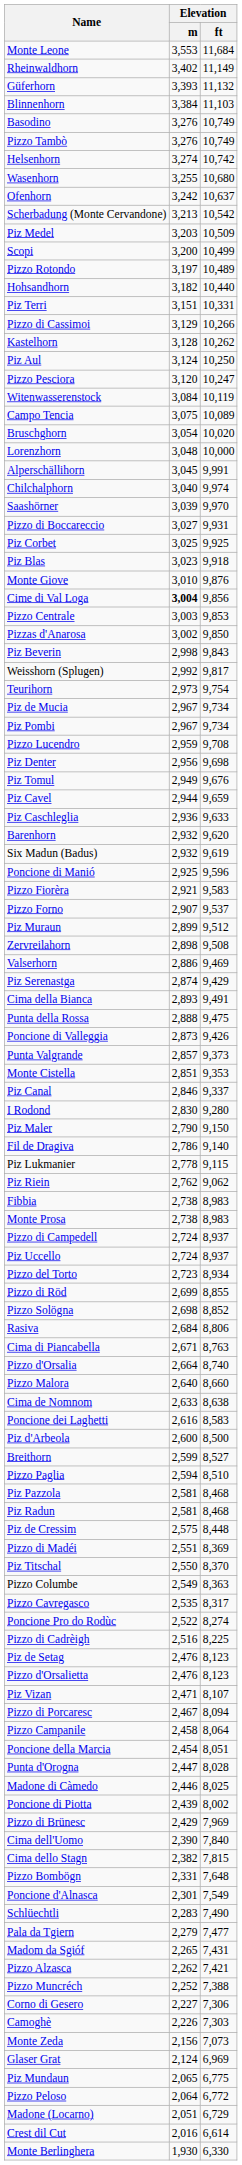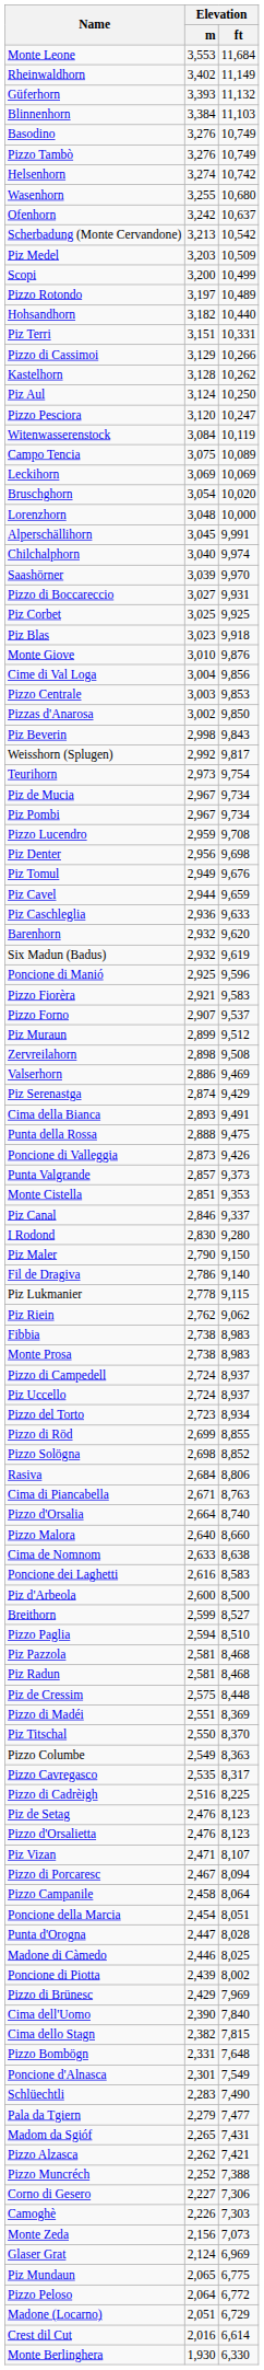 <table class="wikitable sortable">
 <tr>
 <th rowspan=2>Name</th>
 <th colspan=2>Elevation</th>
 </tr>
 <tr>
 <th style="text-align:Right;">m</th>
 <th>ft</th>
 </tr>
 <tr>
 <td><a href='#'>Monte Leone</a></td>
 <td>3,553</td>
 <td>11,684</td>
 </tr>
 <tr>
 <td><a href='#'>Rheinwaldhorn</a></td>
 <td>3,402</td>
 <td>11,149</td>
 </tr>
 <tr>
 <td><a href='#'>Güferhorn</a></td>
 <td>3,393</td>
 <td>11,132</td>
 </tr>
 <tr>
 <td><a href='#'>Blinnenhorn</a></td>
 <td>3,384</td>
 <td>11,103</td>
 </tr>
 <tr>
 <td><a href='#'>Basodino</a></td>
 <td>3,276</td>
 <td>10,749</td>
 </tr>
 <tr>
 <td><a href='#'>Pizzo Tambò</a></td>
 <td>3,276</td>
 <td>10,749</td>
 </tr>
 <tr>
 <td><a href='#'>Helsenhorn</a></td>
 <td>3,274</td>
 <td>10,742</td>
 </tr>
 <tr>
 <td><a href='#'>Wasenhorn</a></td>
 <td>3,255</td>
 <td>10,680</td>
 </tr>
 <tr>
 <td><a href='#'>Ofenhorn</a></td>
 <td>3,242</td>
 <td>10,637</td>
 </tr>
 <tr>
 <td><a href='#'>Scherbadung</a> (Monte Cervandone)</td>
 <td>3,213</td>
 <td>10,542</td>
 </tr>
 <tr>
 <td><a href='#'>Piz Medel</a></td>
 <td>3,203</td>
 <td>10,509</td>
 </tr>
 <tr>
 <td><a href='#'>Scopi</a></td>
 <td>3,200</td>
 <td>10,499</td>
 </tr>
 <tr>
 <td><a href='#'>Pizzo Rotondo</a></td>
 <td>3,197</td>
 <td>10,489</td>
 </tr>
 <tr>
 <td><a href='#'>Hohsandhorn</a></td>
 <td>3,182</td>
 <td>10,440</td>
 </tr>
 <tr>
 <td><a href='#'>Piz Terri</a></td>
 <td>3,151</td>
 <td>10,331</td>
 </tr>
 <tr>
 <td><a href='#'>Pizzo di Cassimoi</a></td>
 <td>3,129</td>
 <td>10,266</td>
 </tr>
 <tr>
 <td><a href='#'>Kastelhorn</a></td>
 <td>3,128</td>
 <td>10,262</td>
 </tr>
 <tr>
 <td><a href='#'>Piz Aul</a></td>
 <td>3,124</td>
 <td>10,250</td>
 </tr>
 <tr>
 <td><a href='#'>Pizzo Pesciora</a></td>
 <td>3,120</td>
 <td>10,247</td>
 </tr>
 <tr>
 <td><a href='#'>Witenwasserenstock</a></td>
 <td>3,084</td>
 <td>10,119</td>
 </tr>
 <tr>
 <td><a href='#'>Campo Tencia</a></td>
 <td>3,075</td>
 <td>10,089</td>
 </tr>
 <tr>
+<td><a href='#'>Leckihorn</a></td>
+<td>3,069</td>
+<td>10,069</td>
+</tr>
+<tr>
 <td><a href='#'>Bruschghorn</a></td>
 <td>3,054</td>
 <td>10,020</td>
 </tr>
 <tr>
 <td><a href='#'>Lorenzhorn</a></td>
 <td>3,048</td>
 <td>10,000</td>
 </tr>
 <tr>
 <td><a href='#'>Alperschällihorn</a></td>
 <td>3,045</td>
 <td>9,991</td>
 </tr>
 <tr>
 <td><a href='#'>Chilchalphorn</a></td>
 <td>3,040</td>
 <td>9,974</td>
 </tr>
 <tr>
 <td><a href='#'>Saashörner</a></td>
 <td>3,039</td>
 <td>9,970</td>
 </tr>
 <tr>
 <td><a href='#'>Pizzo di Boccareccio</a></td>
 <td>3,027</td>
 <td>9,931</td>
 </tr>
 <tr>
 <td><a href='#'>Piz Corbet</a></td>
 <td>3,025</td>
 <td>9,925</td>
 </tr>
 <tr>
 <td><a href='#'>Piz Blas</a></td>
 <td>3,023</td>
 <td>9,918</td>
 </tr>
 <tr>
 <td><a href='#'>Monte Giove</a></td>
 <td>3,010</td>
 <td>9,876</td>
 </tr>
 <tr>
 <td><a href='#'>Cime di Val Loga</a></td>
-<td><strong>3,004</strong></td>
+<td>3,004</td>
 <td>9,856</td>
 </tr>
 <tr>
 <td><a href='#'>Pizzo Centrale</a></td>
 <td>3,003</td>
 <td>9,853</td>
 </tr>
 <tr>
 <td><a href='#'>Pizzas d'Anarosa</a></td>
 <td>3,002</td>
 <td>9,850</td>
 </tr>
 <tr>
 <td><a href='#'>Piz Beverin</a></td>
 <td>2,998</td>
 <td>9,843</td>
 </tr>
 <tr>
 <td>Weisshorn (Splugen)</td>
 <td>2,992</td>
 <td>9,817</td>
 </tr>
 <tr>
 <td><a href='#'>Teurihorn</a></td>
 <td>2,973</td>
 <td>9,754</td>
 </tr>
 <tr>
 <td><a href='#'>Piz de Mucia</a></td>
 <td>2,967</td>
 <td>9,734</td>
 </tr>
 <tr>
 <td><a href='#'>Piz Pombi</a></td>
 <td>2,967</td>
 <td>9,734</td>
 </tr>
 <tr>
 <td><a href='#'>Pizzo Lucendro</a></td>
 <td>2,959</td>
 <td>9,708</td>
 </tr>
 <tr>
 <td><a href='#'>Piz Denter</a></td>
 <td>2,956</td>
 <td>9,698</td>
 </tr>
 <tr>
 <td><a href='#'>Piz Tomul</a></td>
 <td>2,949</td>
 <td>9,676</td>
 </tr>
 <tr>
 <td><a href='#'>Piz Cavel</a></td>
 <td>2,944</td>
 <td>9,659</td>
 </tr>
 <tr>
 <td><a href='#'>Piz Caschleglia</a></td>
 <td>2,936</td>
 <td>9,633</td>
 </tr>
 <tr>
 <td><a href='#'>Barenhorn</a></td>
 <td>2,932</td>
 <td>9,620</td>
 </tr>
 <tr>
 <td>Six Madun (Badus)</td>
 <td>2,932</td>
 <td>9,619</td>
 </tr>
 <tr>
 <td><a href='#'>Poncione di Manió</a></td>
 <td>2,925</td>
 <td>9,596</td>
 </tr>
 <tr>
 <td><a href='#'>Pizzo Fiorèra</a></td>
 <td>2,921</td>
 <td>9,583</td>
 </tr>
 <tr>
 <td><a href='#'>Pizzo Forno</a></td>
 <td>2,907</td>
 <td>9,537</td>
 </tr>
 <tr>
 <td><a href='#'>Piz Muraun</a></td>
 <td>2,899</td>
 <td>9,512</td>
 </tr>
 <tr>
 <td><a href='#'>Zervreilahorn</a></td>
 <td>2,898</td>
 <td>9,508</td>
 </tr>
 <tr>
 <td><a href='#'>Valserhorn</a></td>
 <td>2,886</td>
 <td>9,469</td>
 </tr>
 <tr>
 <td><a href='#'>Piz Serenastga</a></td>
 <td>2,874</td>
 <td>9,429</td>
 </tr>
 <tr>
 <td><a href='#'>Cima della Bianca</a></td>
 <td>2,893</td>
 <td>9,491</td>
 </tr>
 <tr>
 <td><a href='#'>Punta della Rossa</a></td>
 <td>2,888</td>
 <td>9,475</td>
 </tr>
 <tr>
 <td><a href='#'>Poncione di Valleggia</a></td>
 <td>2,873</td>
 <td>9,426</td>
 </tr>
 <tr>
 <td><a href='#'>Punta Valgrande</a></td>
 <td>2,857</td>
 <td>9,373</td>
 </tr>
 <tr>
 <td><a href='#'>Monte Cistella</a></td>
 <td>2,851</td>
 <td>9,353</td>
 </tr>
 <tr>
 <td><a href='#'>Piz Canal</a></td>
 <td>2,846</td>
 <td>9,337</td>
 </tr>
 <tr>
 <td><a href='#'>I Rodond</a></td>
 <td>2,830</td>
 <td>9,280</td>
 </tr>
 <tr>
 <td><a href='#'>Piz Maler</a></td>
 <td>2,790</td>
 <td>9,150</td>
 </tr>
 <tr>
 <td><a href='#'>Fil de Dragiva</a></td>
 <td>2,786</td>
 <td>9,140</td>
 </tr>
 <tr>
 <td>Piz Lukmanier</td>
 <td>2,778</td>
 <td>9,115</td>
 </tr>
 <tr>
 <td><a href='#'>Piz Riein</a></td>
 <td>2,762</td>
 <td>9,062</td>
 </tr>
 <tr>
 <td><a href='#'>Fibbia</a></td>
 <td>2,738</td>
 <td>8,983</td>
 </tr>
 <tr>
 <td><a href='#'>Monte Prosa</a></td>
 <td>2,738</td>
 <td>8,983</td>
 </tr>
 <tr>
 <td><a href='#'>Pizzo di Campedell</a></td>
 <td>2,724</td>
 <td>8,937</td>
 </tr>
 <tr>
 <td><a href='#'>Piz Uccello</a></td>
 <td>2,724</td>
 <td>8,937</td>
 </tr>
 <tr>
 <td><a href='#'>Pizzo del Torto</a></td>
 <td>2,723</td>
 <td>8,934</td>
 </tr>
 <tr>
 <td><a href='#'>Pizzo di Röd</a></td>
 <td>2,699</td>
 <td>8,855</td>
 </tr>
 <tr>
 <td><a href='#'>Pizzo Solögna</a></td>
 <td>2,698</td>
 <td>8,852</td>
 </tr>
 <tr>
 <td><a href='#'>Rasiva</a></td>
 <td>2,684</td>
 <td>8,806</td>
 </tr>
 <tr>
 <td><a href='#'>Cima di Piancabella</a></td>
 <td>2,671</td>
 <td>8,763</td>
 </tr>
 <tr>
 <td><a href='#'>Pizzo d'Orsalia</a></td>
 <td>2,664</td>
 <td>8,740</td>
 </tr>
 <tr>
 <td><a href='#'>Pizzo Malora</a></td>
 <td>2,640</td>
 <td>8,660</td>
 </tr>
 <tr>
 <td><a href='#'>Cima de Nomnom</a></td>
 <td>2,633</td>
 <td>8,638</td>
 </tr>
 <tr>
 <td><a href='#'>Poncione dei Laghetti</a></td>
 <td>2,616</td>
 <td>8,583</td>
 </tr>
 <tr>
 <td><a href='#'>Piz d'Arbeola</a></td>
 <td>2,600</td>
 <td>8,500</td>
 </tr>
 <tr>
 <td><a href='#'>Breithorn</a></td>
 <td>2,599</td>
 <td>8,527</td>
 </tr>
 <tr>
 <td><a href='#'>Pizzo Paglia</a></td>
 <td>2,594</td>
 <td>8,510</td>
 </tr>
 <tr>
 <td><a href='#'>Piz Pazzola</a></td>
 <td>2,581</td>
 <td>8,468</td>
 </tr>
 <tr>
 <td><a href='#'>Piz Radun</a></td>
 <td>2,581</td>
 <td>8,468</td>
 </tr>
 <tr>
 <td><a href='#'>Piz de Cressim</a></td>
 <td>2,575</td>
 <td>8,448</td>
 </tr>
 <tr>
 <td><a href='#'>Pizzo di Madéi</a></td>
 <td>2,551</td>
 <td>8,369</td>
 </tr>
 <tr>
 <td><a href='#'>Piz Titschal</a></td>
 <td>2,550</td>
 <td>8,370</td>
 </tr>
 <tr>
 <td>Pizzo Columbe</td>
 <td>2,549</td>
 <td>8,363</td>
 </tr>
 <tr>
 <td><a href='#'>Pizzo Cavregasco</a></td>
 <td>2,535</td>
 <td>8,317</td>
 </tr>
 <tr>
-<td><a href='#'>Poncione Pro do Rodùc</a></td>
-<td>2,522</td>
-<td>8,274</td>
-</tr>
-<tr>
 <td><a href='#'>Pizzo di Cadrèigh</a></td>
 <td>2,516</td>
 <td>8,225</td>
 </tr>
 <tr>
 <td><a href='#'>Piz de Setag</a></td>
 <td>2,476</td>
 <td>8,123</td>
 </tr>
 <tr>
 <td><a href='#'>Pizzo d'Orsalietta</a></td>
 <td>2,476</td>
 <td>8,123</td>
 </tr>
 <tr>
 <td><a href='#'>Piz Vizan</a></td>
 <td>2,471</td>
 <td>8,107</td>
 </tr>
 <tr>
 <td><a href='#'>Pizzo di Porcaresc</a></td>
 <td>2,467</td>
 <td>8,094</td>
 </tr>
 <tr>
 <td><a href='#'>Pizzo Campanile</a></td>
 <td>2,458</td>
 <td>8,064</td>
 </tr>
 <tr>
 <td><a href='#'>Poncione della Marcia</a></td>
 <td>2,454</td>
 <td>8,051</td>
 </tr>
 <tr>
 <td><a href='#'>Punta d'Orogna</a></td>
 <td>2,447</td>
 <td>8,028</td>
 </tr>
 <tr>
 <td><a href='#'>Madone di Càmedo</a></td>
 <td>2,446</td>
 <td>8,025</td>
 </tr>
 <tr>
 <td><a href='#'>Poncione di Piotta</a></td>
 <td>2,439</td>
 <td>8,002</td>
 </tr>
 <tr>
 <td><a href='#'>Pizzo di Brünesc</a></td>
 <td>2,429</td>
 <td>7,969</td>
 </tr>
 <tr>
 <td><a href='#'>Cima dell'Uomo</a></td>
 <td>2,390</td>
 <td>7,840</td>
 </tr>
 <tr>
 <td><a href='#'>Cima dello Stagn</a></td>
 <td>2,382</td>
 <td>7,815</td>
 </tr>
 <tr>
 <td><a href='#'>Pizzo Bombögn</a></td>
 <td>2,331</td>
 <td>7,648</td>
 </tr>
 <tr>
 <td><a href='#'>Poncione d'Alnasca</a></td>
 <td>2,301</td>
 <td>7,549</td>
 </tr>
 <tr>
 <td><a href='#'>Schlüechtli</a></td>
 <td>2,283</td>
 <td>7,490</td>
 </tr>
 <tr>
 <td><a href='#'>Pala da Tgiern</a></td>
 <td>2,279</td>
 <td>7,477</td>
 </tr>
 <tr>
 <td><a href='#'>Madom da Sgióf</a></td>
 <td>2,265</td>
 <td>7,431</td>
 </tr>
 <tr>
 <td><a href='#'>Pizzo Alzasca</a></td>
 <td>2,262</td>
 <td>7,421</td>
 </tr>
 <tr>
 <td><a href='#'>Pizzo Muncréch</a></td>
 <td>2,252</td>
 <td>7,388</td>
 </tr>
 <tr>
 <td><a href='#'>Corno di Gesero</a></td>
 <td>2,227</td>
 <td>7,306</td>
 </tr>
 <tr>
 <td><a href='#'>Camoghè</a></td>
 <td>2,226</td>
 <td>7,303</td>
 </tr>
 <tr>
 <td><a href='#'>Monte Zeda</a></td>
 <td>2,156</td>
 <td>7,073</td>
 </tr>
 <tr>
 <td><a href='#'>Glaser Grat</a></td>
 <td>2,124</td>
 <td>6,969</td>
 </tr>
 <tr>
 <td><a href='#'>Piz Mundaun</a></td>
 <td>2,065</td>
 <td>6,775</td>
 </tr>
 <tr>
 <td><a href='#'>Pizzo Peloso</a></td>
 <td>2,064</td>
 <td>6,772</td>
 </tr>
 <tr>
 <td><a href='#'>Madone (Locarno)</a></td>
 <td>2,051</td>
 <td>6,729</td>
 </tr>
 <tr>
 <td><a href='#'>Crest dil Cut</a></td>
 <td>2,016</td>
 <td>6,614</td>
 </tr>
 <tr>
 <td><a href='#'>Monte Berlinghera</a></td>
 <td>1,930</td>
 <td>6,330</td>
 </tr>
 </table>
